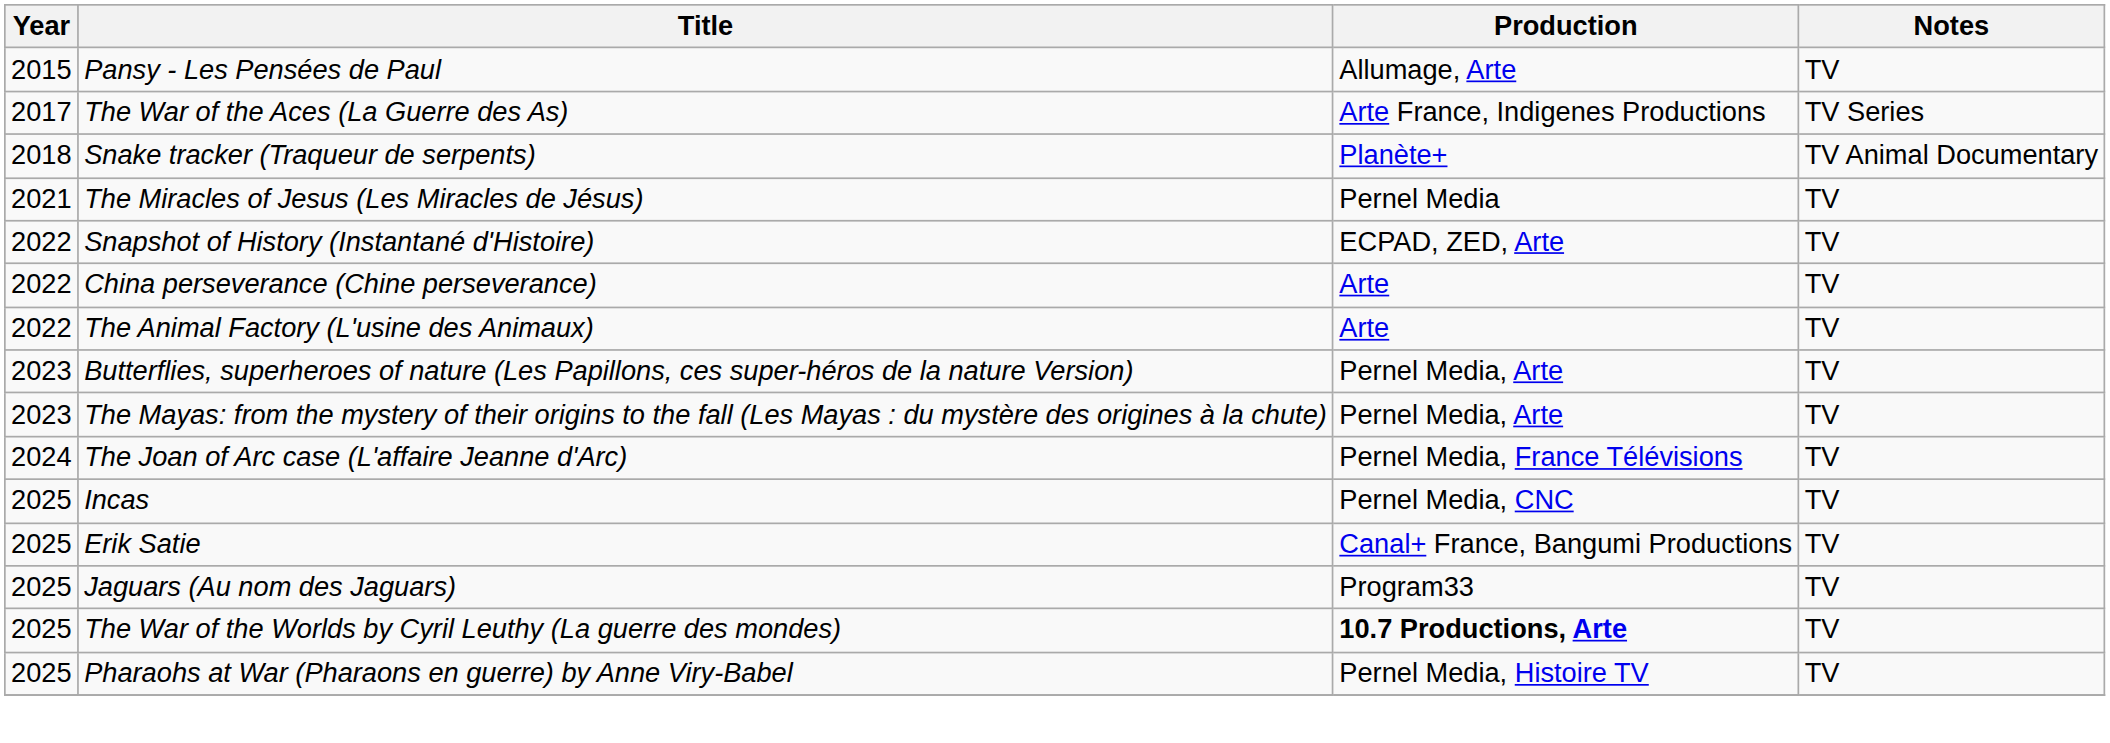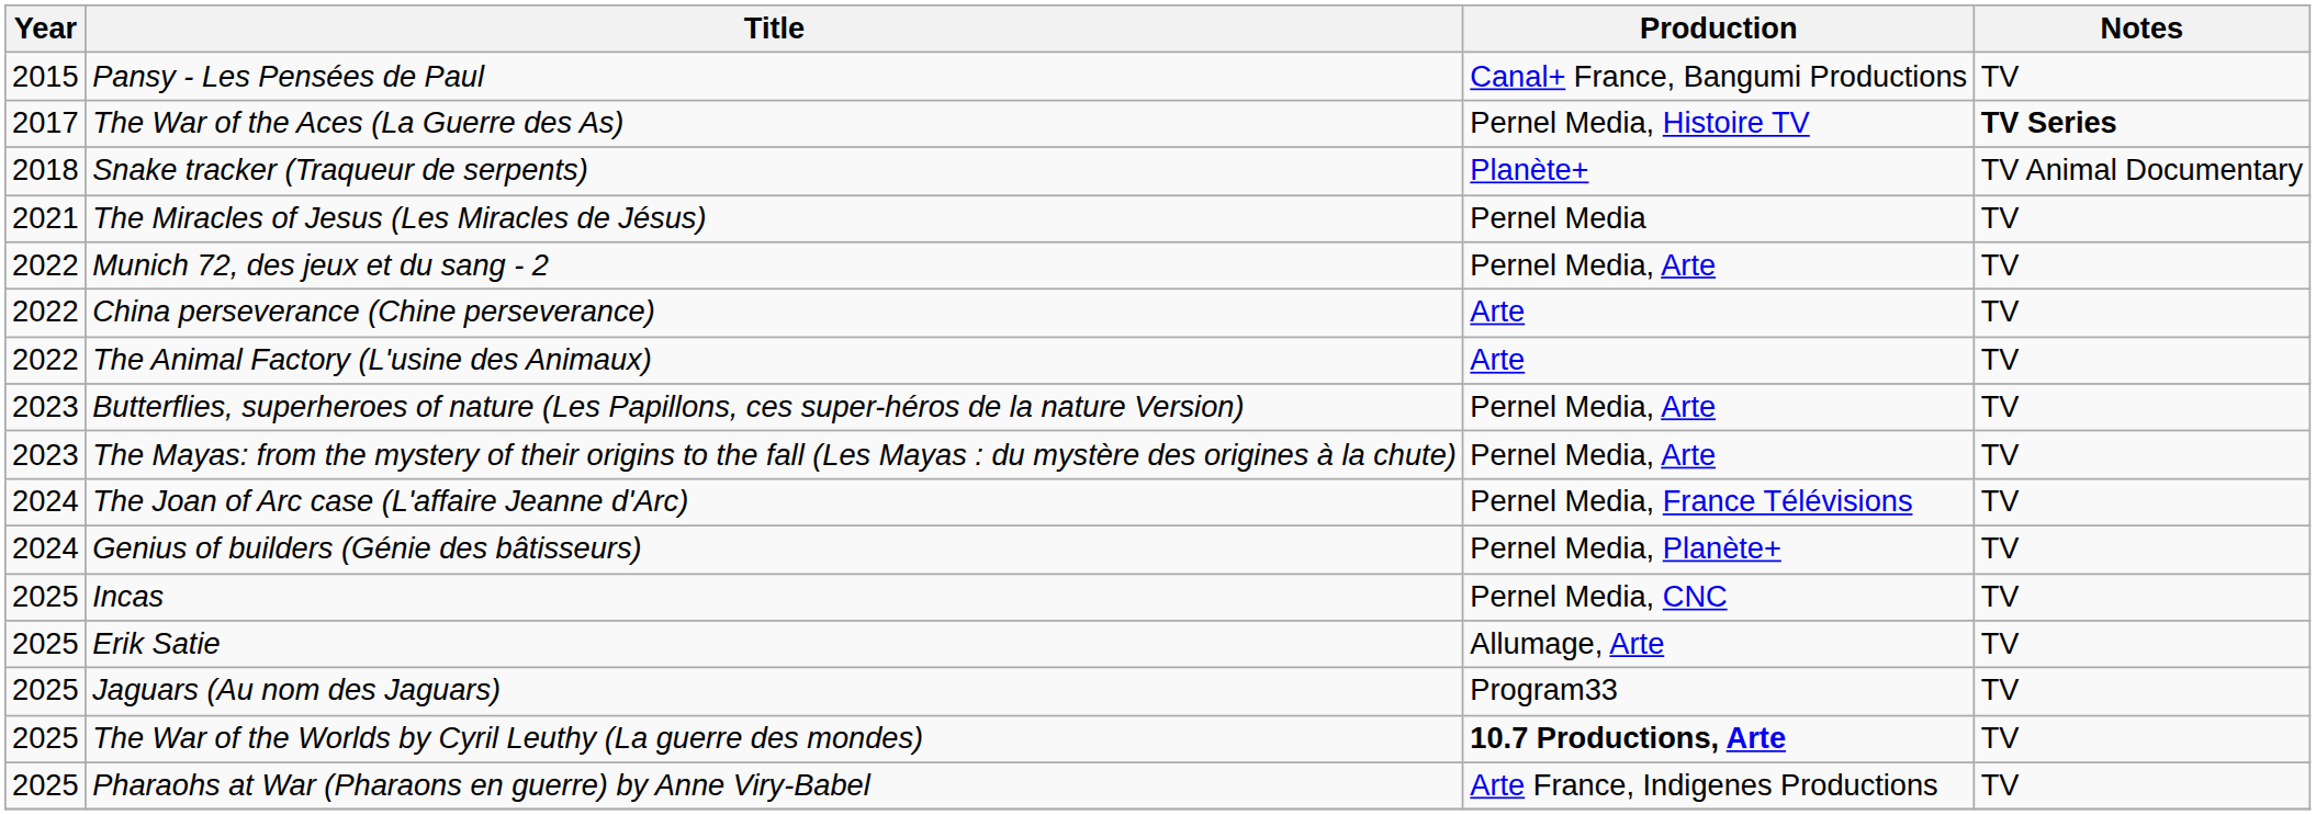 <table class="wikitable sortable">
 <tr>
 <th>Year</th>
 <th>Title</th>
 <th>Production</th>
 <th>Notes</th>
 </tr>
 <tr>
 <td>2015</td>
 <td><em>Pansy - Les Pensées de Paul</em></td>
-<td>Allumage, <a href='#'>Arte</a></td>
+<td><a href='#'>Canal+</a> France, Bangumi Productions</td>
 <td>TV</td>
 </tr>
 <tr>
 <td>2017</td>
 <td><em>The War of the Aces (La Guerre des As)</em></td>
-<td><a href='#'>Arte</a> France, Indigenes Productions</td>
-<td>TV Series</td>
+<td>Pernel Media, <a href='#'>Histoire TV</a></td>
+<td><strong>TV Series</strong></td>
 </tr>
 <tr>
 <td>2018</td>
 <td><em>Snake tracker (Traqueur de serpents)</em></td>
 <td><a href='#'>Planète+</a></td>
 <td>TV Animal Documentary</td>
 </tr>
 <tr>
 <td>2021</td>
 <td><em>The Miracles of Jesus (Les Miracles de Jésus) </em></td>
 <td>Pernel Media</td>
 <td>TV</td>
 </tr>
 <tr>
 <td>2022</td>
-<td><em>Snapshot of History (Instantané d'Histoire)</em></td>
-<td>ECPAD, ZED, <a href='#'>Arte</a></td>
+<td><em> Munich 72, des jeux et du sang - 2</em></td>
+<td>Pernel Media, <a href='#'>Arte</a></td>
 <td>TV</td>
 </tr>
 <tr>
 <td>2022</td>
 <td><em>China perseverance (Chine perseverance)</em></td>
 <td><a href='#'>Arte</a></td>
 <td>TV</td>
 </tr>
 <tr>
 <td>2022</td>
 <td><em> The Animal Factory (L'usine des Animaux)</em></td>
 <td><a href='#'>Arte</a></td>
 <td>TV</td>
 </tr>
 <tr>
 <td>2023</td>
 <td><em>Butterflies, superheroes of nature (Les Papillons, ces super-héros de la nature Version) </em></td>
 <td>Pernel Media, <a href='#'>Arte</a></td>
 <td>TV</td>
 </tr>
 <tr>
 <td>2023</td>
 <td><em>The Mayas: from the mystery of their origins to the fall (Les Mayas : du mystère des origines à la chute) </em></td>
 <td>Pernel Media, <a href='#'>Arte</a></td>
 <td>TV</td>
 </tr>
 <tr>
 <td>2024</td>
 <td><em>The Joan of Arc case  (L'affaire Jeanne d'Arc) </em></td>
 <td>Pernel Media, <a href='#'>France Télévisions</a></td>
 <td>TV</td>
 </tr>
 <tr>
+<td>2024</td>
+<td><em>Genius of builders (Génie des bâtisseurs) </em></td>
+<td>Pernel Media, <a href='#'>Planète+</a></td>
+<td>TV</td>
+</tr>
+<tr>
 <td>2025</td>
 <td><em>Incas </em></td>
 <td>Pernel Media, <a href='#'>CNC</a></td>
 <td>TV</td>
 </tr>
 <tr>
 <td>2025</td>
 <td><em>Erik Satie </em></td>
-<td><a href='#'>Canal+</a> France, Bangumi Productions</td>
+<td>Allumage, <a href='#'>Arte</a></td>
 <td>TV</td>
 </tr>
 <tr>
 <td>2025</td>
 <td><em> Jaguars (Au nom des Jaguars) </em></td>
 <td>Program33</td>
 <td>TV</td>
 </tr>
 <tr>
 <td>2025</td>
 <td><em>The War of the Worlds by Cyril Leuthy (La guerre des mondes) </em></td>
 <td><strong>10.7 Productions, <a href='#'>Arte</a></strong></td>
 <td>TV</td>
 </tr>
 <tr>
 <td>2025</td>
 <td><em>Pharaohs at War (Pharaons en guerre) by Anne Viry-Babel </em></td>
-<td>Pernel Media, <a href='#'>Histoire TV</a></td>
+<td><a href='#'>Arte</a> France, Indigenes Productions</td>
 <td>TV</td>
 </tr>
 <tr>
 </tr>
 </table>
